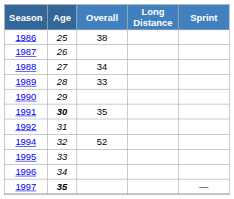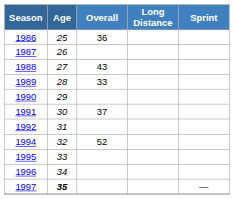 <table class="wikitable" style="font-size:95%; text-align:center; border:grey solid 1px; border-collapse:collapse; background:#ffffff;">
 <tr>
 <th style="background-color:#369; color:white; width:60px;"> Season </th>
 <th style="background-color:#369; color:white; width:40px;"> Age </th>
 <th style="background-color:#4180be; color:white; width:75px;">Overall</th>
 <th style="background-color:#4180be; color:white; width:75px;">Long Distance</th>
 <th style="background-color:#4180be; color:white; width:75px;">Sprint</th>
 </tr>
 <tr>
 <td><a href='#'>1986</a></td>
 <td><em>25</em></td>
-<td>38</td>
+<td>36</td>
 <td></td>
 <td></td>
 </tr>
 <tr>
 <td><a href='#'>1987</a></td>
 <td><em>26</em></td>
 <td></td>
 <td></td>
 <td></td>
 </tr>
 <tr>
 <td><a href='#'>1988</a></td>
 <td><em>27</em></td>
-<td>34</td>
+<td>43</td>
 <td></td>
 <td></td>
 </tr>
 <tr>
 <td><a href='#'>1989</a></td>
 <td><em>28</em></td>
 <td>33</td>
 <td></td>
 <td></td>
 </tr>
 <tr>
 <td><a href='#'>1990</a></td>
 <td><em>29</em></td>
 <td></td>
 <td></td>
 <td></td>
 </tr>
 <tr>
 <td><a href='#'>1991</a></td>
-<td><strong><em>30</em></strong></td>
-<td>35</td>
+<td><em>30</em></td>
+<td>37</td>
 <td></td>
 <td></td>
 </tr>
 <tr>
 <td><a href='#'>1992</a></td>
 <td><em>31</em></td>
 <td></td>
 <td></td>
 <td></td>
 </tr>
 <tr>
 <td><a href='#'>1994</a></td>
 <td><em>32</em></td>
 <td>52</td>
 <td></td>
 <td></td>
 </tr>
 <tr>
 <td><a href='#'>1995</a></td>
 <td><em>33</em></td>
 <td></td>
 <td></td>
 <td></td>
 </tr>
 <tr>
 <td><a href='#'>1996</a></td>
 <td><em>34</em></td>
 <td></td>
 <td></td>
 <td></td>
 </tr>
 <tr>
 <td><a href='#'>1997</a></td>
 <td><strong><em>35</em></strong></td>
 <td></td>
 <td></td>
 <td>—</td>
 </tr>
 <tr>
 </tr>
 </table>
